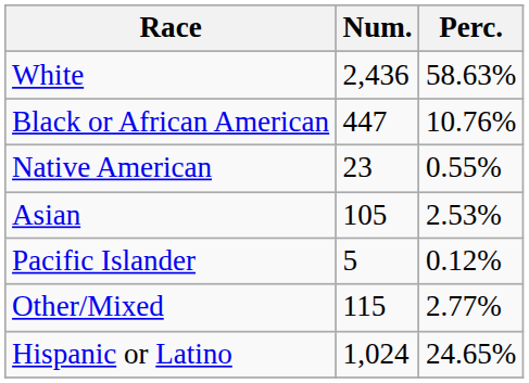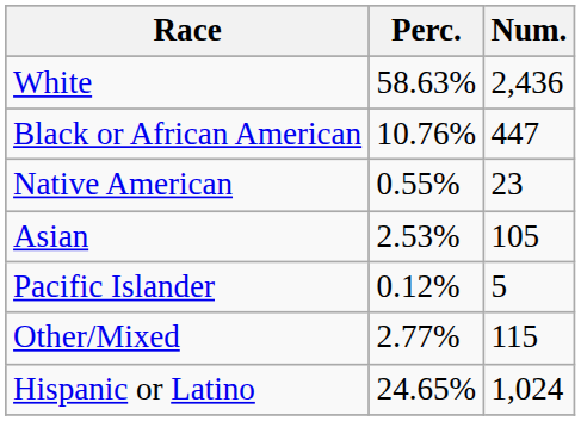 <table class="wikitable">
 <tr>
 <th>Race</th>
+<th>Perc.</th>
 <th>Num.</th>
-<th>Perc.</th>
 </tr>
 <tr>
 <td><a href='#'>White</a></td>
+<td>58.63%</td>
 <td>2,436</td>
-<td>58.63%</td>
 </tr>
 <tr>
 <td><a href='#'>Black or African American</a></td>
+<td>10.76%</td>
 <td>447</td>
-<td>10.76%</td>
 </tr>
 <tr>
 <td><a href='#'>Native American</a></td>
+<td>0.55%</td>
 <td>23</td>
-<td>0.55%</td>
 </tr>
 <tr>
 <td><a href='#'>Asian</a></td>
+<td>2.53%</td>
 <td>105</td>
-<td>2.53%</td>
 </tr>
 <tr>
 <td><a href='#'>Pacific Islander</a></td>
+<td>0.12%</td>
 <td>5</td>
-<td>0.12%</td>
 </tr>
 <tr>
 <td><a href='#'>Other/Mixed</a></td>
+<td>2.77%</td>
 <td>115</td>
-<td>2.77%</td>
 </tr>
 <tr>
 <td><a href='#'>Hispanic</a> or <a href='#'>Latino</a></td>
+<td>24.65%</td>
 <td>1,024</td>
-<td>24.65%</td>
 </tr>
 </table>
